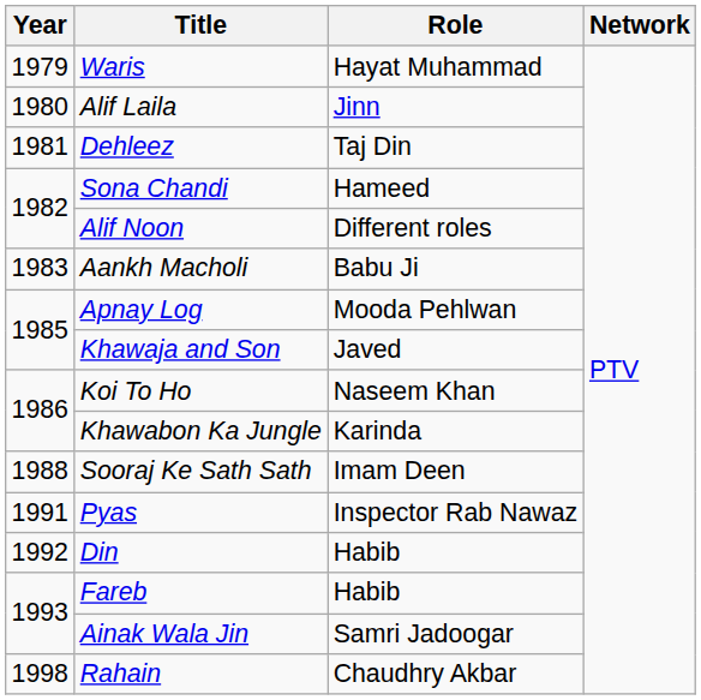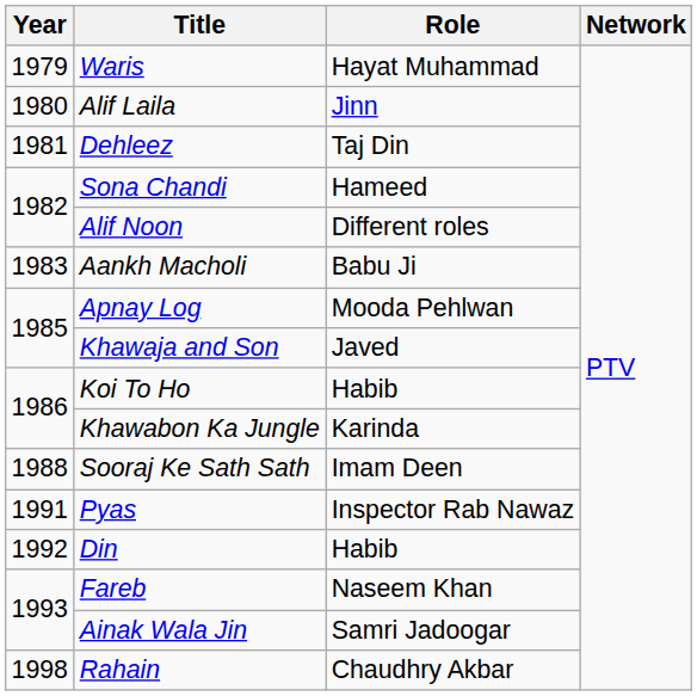 <table class="wikitable">
 <tr>
 <th>Year</th>
 <th>Title</th>
 <th>Role</th>
 <th>Network</th>
 </tr>
 <tr>
 <td>1979</td>
 <td><a href='#'><em>Waris</em></a></td>
 <td>Hayat Muhammad</td>
 <td rowspan="16"><a href='#'>PTV</a></td>
 </tr>
 <tr>
 <td>1980</td>
 <td><em>Alif Laila</em></td>
 <td><a href='#'>Jinn</a></td>
 </tr>
 <tr>
 <td>1981</td>
 <td><a href='#'><em>Dehleez</em></a></td>
 <td>Taj Din</td>
 </tr>
 <tr>
 <td rowspan="2">1982</td>
 <td><em><a href='#'>Sona Chandi</a></em></td>
 <td>Hameed</td>
 </tr>
 <tr>
 <td><em><a href='#'>Alif Noon</a></em></td>
 <td>Different roles</td>
 </tr>
 <tr>
 <td>1983</td>
 <td><em>Aankh Macholi</em></td>
 <td>Babu Ji</td>
 </tr>
 <tr>
 <td rowspan="2">1985</td>
 <td><em><a href='#'>Apnay Log</a></em></td>
 <td>Mooda Pehlwan</td>
 </tr>
 <tr>
 <td><em><a href='#'>Khawaja and Son</a></em></td>
 <td>Javed</td>
 </tr>
 <tr>
 <td rowspan="2">1986</td>
 <td><em>Koi To Ho</em></td>
-<td>Naseem Khan</td>
+<td>Habib</td>
 </tr>
 <tr>
 <td><em>Khawabon Ka Jungle</em></td>
 <td>Karinda</td>
 </tr>
 <tr>
 <td>1988</td>
 <td><em>Sooraj Ke Sath Sath</em></td>
 <td>Imam Deen</td>
 </tr>
 <tr>
 <td>1991</td>
 <td><em><a href='#'>Pyas</a></em></td>
 <td>Inspector Rab Nawaz</td>
 </tr>
 <tr>
 <td>1992</td>
 <td><a href='#'><em>Din</em></a></td>
 <td>Habib</td>
 </tr>
 <tr>
 <td rowspan="2">1993</td>
 <td><a href='#'><em>Fareb</em></a></td>
-<td>Habib</td>
+<td>Naseem Khan</td>
 </tr>
 <tr>
 <td><em><a href='#'>Ainak Wala Jin</a></em></td>
 <td>Samri Jadoogar</td>
 </tr>
 <tr>
 <td>1998</td>
 <td><em><a href='#'>Rahain</a></em></td>
 <td>Chaudhry Akbar</td>
 </tr>
 </table>
